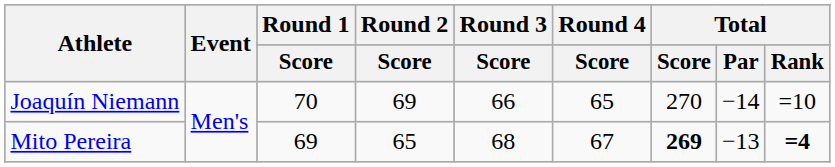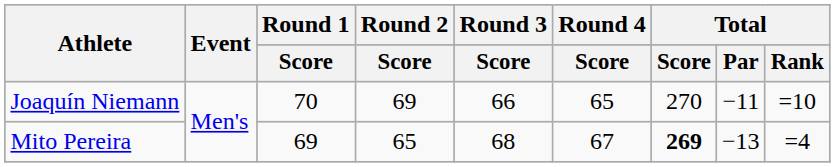 <table class=wikitable style=font-size:90%;text-align:center>
 <tr>
 <th rowspan=2>Athlete</th>
 <th rowspan=2>Event</th>
 <th>Round 1</th>
 <th>Round 2</th>
 <th>Round 3</th>
 <th>Round 4</th>
 <th colspan=3>Total</th>
 </tr>
 <tr style=font-size:95%>
 <th>Score</th>
 <th>Score</th>
 <th>Score</th>
 <th>Score</th>
 <th>Score</th>
 <th>Par</th>
 <th>Rank</th>
 </tr>
 <tr align=center>
 <td align=left><a href='#'>Joaquín Niemann</a></td>
 <td align=left rowspan=2><a href='#'>Men's</a></td>
 <td>70</td>
 <td>69</td>
 <td>66</td>
 <td>65</td>
 <td>270</td>
-<td>−14</td>
+<td>−11</td>
 <td>=10</td>
 </tr>
 <tr align=center>
 <td align=left><a href='#'>Mito Pereira</a></td>
 <td>69</td>
 <td>65</td>
 <td>68</td>
 <td>67</td>
 <td><strong>269</strong></td>
 <td>−13</td>
-<td><strong>=4</strong></td>
+<td>=4</td>
 </tr>
 </table>
